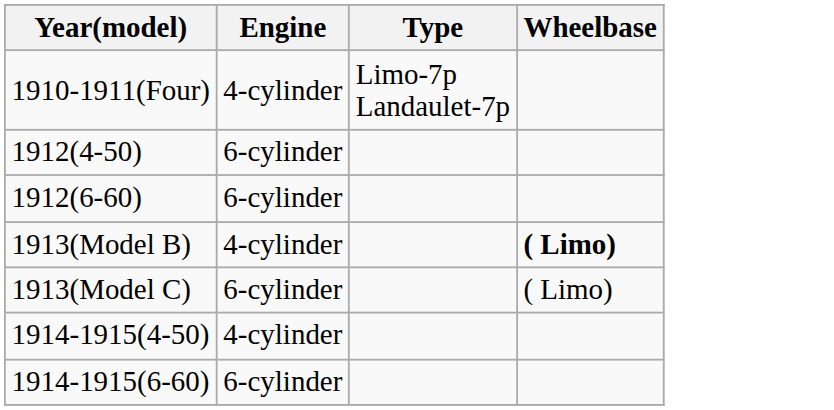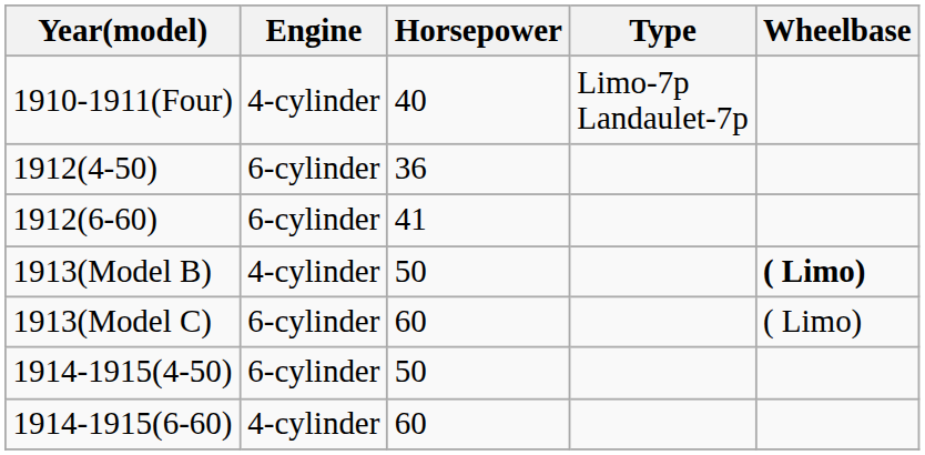 <table class="wikitable">
 <tr>
 <th>Year(model)</th>
 <th>Engine</th>
+<th>Horsepower</th>
 <th>Type</th>
 <th>Wheelbase</th>
 </tr>
 <tr>
 <td>1910-1911(Four)</td>
 <td>4-cylinder</td>
+<td>40</td>
 <td>Limo-7p<br>Landaulet-7p</td>
 <td></td>
 </tr>
 <tr>
 <td>1912(4-50)</td>
 <td>6-cylinder</td>
+<td>36</td>
 <td></td>
 <td></td>
 </tr>
 <tr>
 <td>1912(6-60)</td>
 <td>6-cylinder</td>
+<td>41</td>
 <td></td>
 <td></td>
 </tr>
 <tr>
 <td>1913(Model B)</td>
 <td>4-cylinder</td>
+<td>50</td>
 <td></td>
 <td><strong> ( Limo)</strong></td>
 </tr>
 <tr>
 <td>1913(Model C)</td>
 <td>6-cylinder</td>
+<td>60</td>
 <td></td>
 <td> ( Limo)</td>
 </tr>
 <tr>
 <td>1914-1915(4-50)</td>
-<td>4-cylinder</td>
+<td>6-cylinder</td>
+<td>50</td>
 <td></td>
 <td></td>
 </tr>
 <tr>
 <td>1914-1915(6-60)</td>
-<td>6-cylinder</td>
+<td>4-cylinder</td>
+<td>60</td>
 <td></td>
 <td></td>
 </tr>
 </table>
